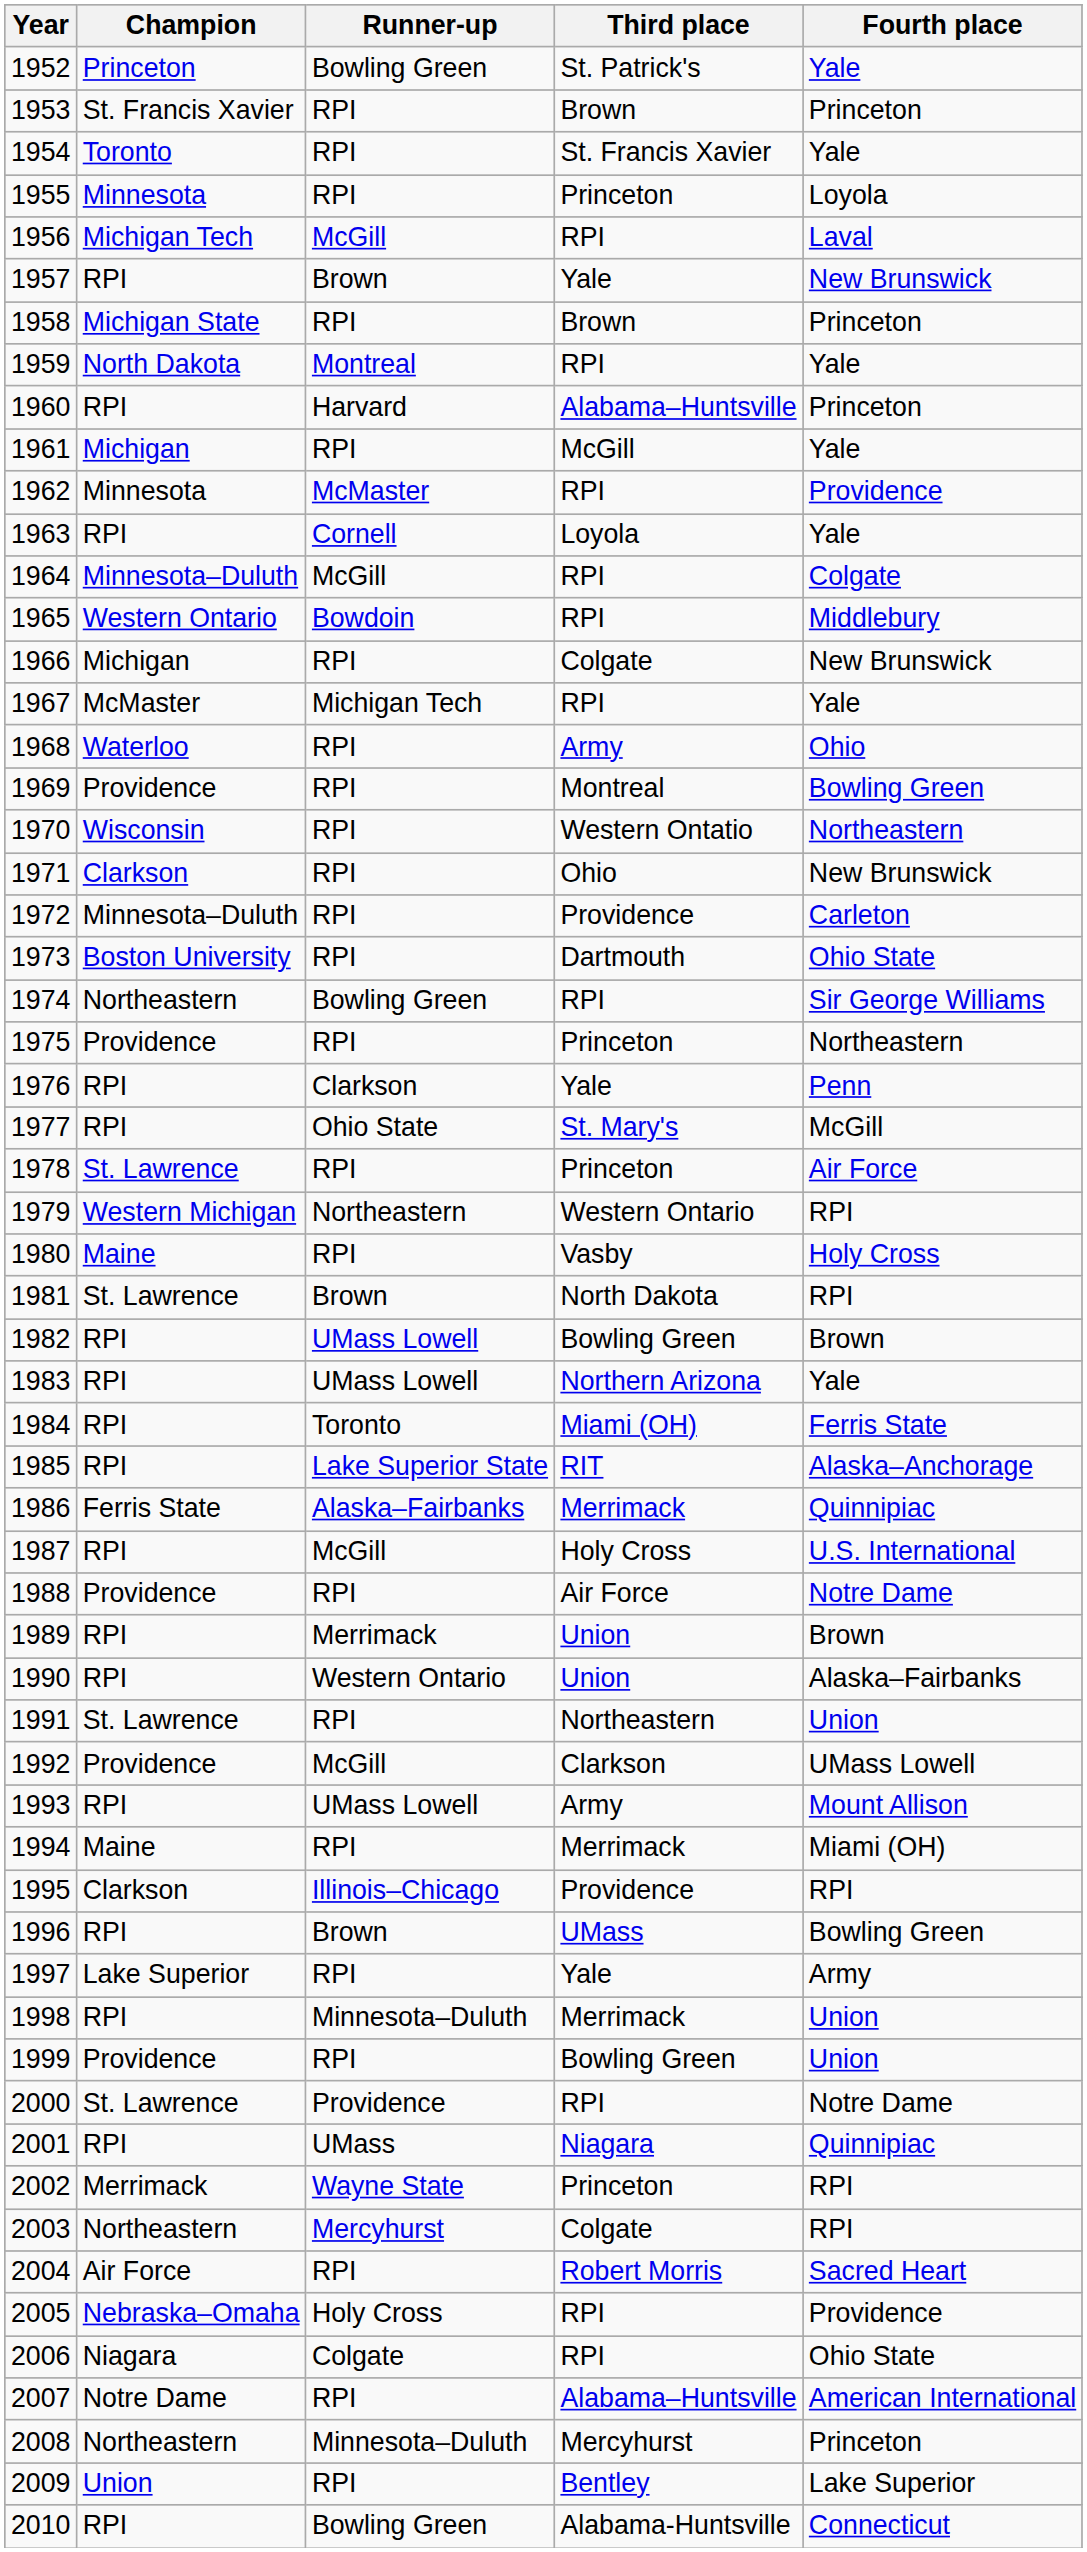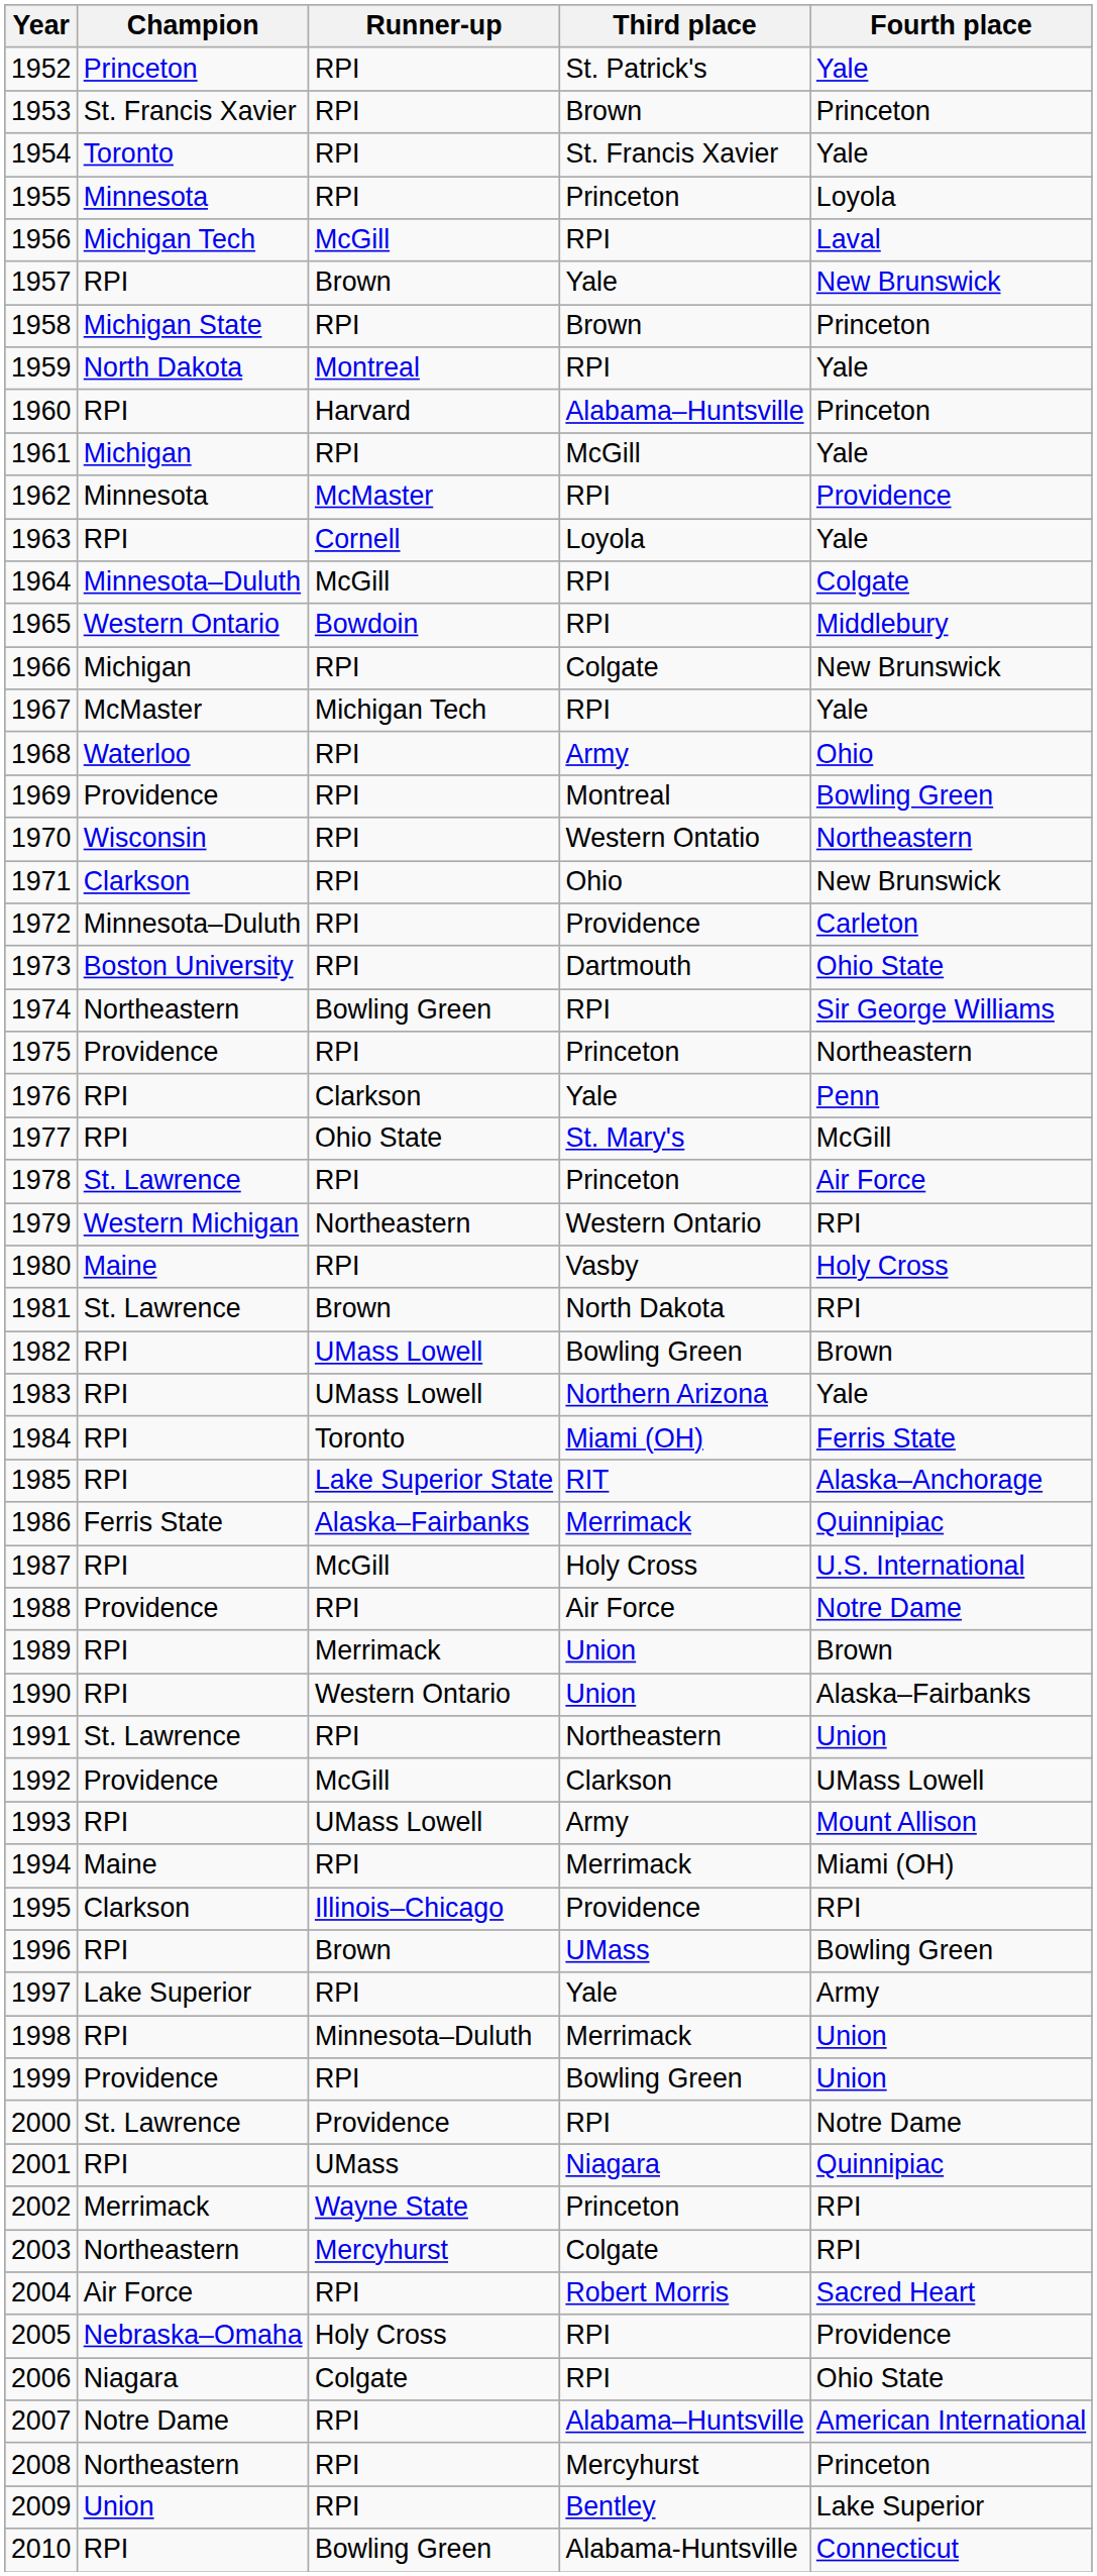 <table class=wikitable>
 <tr>
 <th>Year</th>
 <th>Champion</th>
 <th>Runner-up</th>
 <th>Third place</th>
 <th>Fourth place</th>
 </tr>
 <tr>
 <td>1952</td>
 <td><a href='#'>Princeton</a></td>
-<td>Bowling Green</td>
+<td>RPI</td>
 <td>St. Patrick's</td>
 <td><a href='#'>Yale</a></td>
 </tr>
 <tr>
 <td>1953</td>
 <td>St. Francis Xavier</td>
 <td>RPI</td>
 <td>Brown</td>
 <td>Princeton</td>
 </tr>
 <tr>
 <td>1954</td>
 <td><a href='#'>Toronto</a></td>
 <td>RPI</td>
 <td>St. Francis Xavier</td>
 <td>Yale</td>
 </tr>
 <tr>
 <td>1955</td>
 <td><a href='#'>Minnesota</a></td>
 <td>RPI</td>
 <td>Princeton</td>
 <td>Loyola</td>
 </tr>
 <tr>
 <td>1956</td>
 <td><a href='#'>Michigan Tech</a></td>
 <td><a href='#'>McGill</a></td>
 <td>RPI</td>
 <td><a href='#'>Laval</a></td>
 </tr>
 <tr>
 <td>1957</td>
 <td>RPI</td>
 <td>Brown</td>
 <td>Yale</td>
 <td><a href='#'>New Brunswick</a></td>
 </tr>
 <tr>
 <td>1958</td>
 <td><a href='#'>Michigan State</a></td>
 <td>RPI</td>
 <td>Brown</td>
 <td>Princeton</td>
 </tr>
 <tr>
 <td>1959</td>
 <td><a href='#'>North Dakota</a></td>
 <td><a href='#'>Montreal</a></td>
 <td>RPI</td>
 <td>Yale</td>
 </tr>
 <tr>
 <td>1960</td>
 <td>RPI</td>
 <td>Harvard</td>
 <td><a href='#'>Alabama–Huntsville</a></td>
 <td>Princeton</td>
 </tr>
 <tr>
 <td>1961</td>
 <td><a href='#'>Michigan</a></td>
 <td>RPI</td>
 <td>McGill</td>
 <td>Yale</td>
 </tr>
 <tr>
 <td>1962</td>
 <td>Minnesota</td>
 <td><a href='#'>McMaster</a></td>
 <td>RPI</td>
 <td><a href='#'>Providence</a></td>
 </tr>
 <tr>
 <td>1963</td>
 <td>RPI</td>
 <td><a href='#'>Cornell</a></td>
 <td>Loyola</td>
 <td>Yale</td>
 </tr>
 <tr>
 <td>1964</td>
 <td><a href='#'>Minnesota–Duluth</a></td>
 <td>McGill</td>
 <td>RPI</td>
 <td><a href='#'>Colgate</a></td>
 </tr>
 <tr>
 <td>1965</td>
 <td><a href='#'>Western Ontario</a></td>
 <td><a href='#'>Bowdoin</a></td>
 <td>RPI</td>
 <td><a href='#'>Middlebury</a></td>
 </tr>
 <tr>
 <td>1966</td>
 <td>Michigan</td>
 <td>RPI</td>
 <td>Colgate</td>
 <td>New Brunswick</td>
 </tr>
 <tr>
 <td>1967</td>
 <td>McMaster</td>
 <td>Michigan Tech</td>
 <td>RPI</td>
 <td>Yale</td>
 </tr>
 <tr>
 <td>1968</td>
 <td><a href='#'>Waterloo</a></td>
 <td>RPI</td>
 <td><a href='#'>Army</a></td>
 <td><a href='#'>Ohio</a></td>
 </tr>
 <tr>
 <td>1969</td>
 <td>Providence</td>
 <td>RPI</td>
 <td>Montreal</td>
 <td><a href='#'>Bowling Green</a></td>
 </tr>
 <tr>
 <td>1970</td>
 <td><a href='#'>Wisconsin</a></td>
 <td>RPI</td>
 <td>Western Ontatio</td>
 <td><a href='#'>Northeastern</a></td>
 </tr>
 <tr>
 <td>1971</td>
 <td><a href='#'>Clarkson</a></td>
 <td>RPI</td>
 <td>Ohio</td>
 <td>New Brunswick</td>
 </tr>
 <tr>
 <td>1972</td>
 <td>Minnesota–Duluth</td>
 <td>RPI</td>
 <td>Providence</td>
 <td><a href='#'>Carleton</a></td>
 </tr>
 <tr>
 <td>1973</td>
 <td><a href='#'>Boston University</a></td>
 <td>RPI</td>
 <td>Dartmouth</td>
 <td><a href='#'>Ohio State</a></td>
 </tr>
 <tr>
 <td>1974</td>
 <td>Northeastern</td>
 <td>Bowling Green</td>
 <td>RPI</td>
 <td><a href='#'>Sir George Williams</a></td>
 </tr>
 <tr>
 <td>1975</td>
 <td>Providence</td>
 <td>RPI</td>
 <td>Princeton</td>
 <td>Northeastern</td>
 </tr>
 <tr>
 <td>1976</td>
 <td>RPI</td>
 <td>Clarkson</td>
 <td>Yale</td>
 <td><a href='#'>Penn</a></td>
 </tr>
 <tr>
 <td>1977</td>
 <td>RPI</td>
 <td>Ohio State</td>
 <td><a href='#'>St. Mary's</a></td>
 <td>McGill</td>
 </tr>
 <tr>
 <td>1978</td>
 <td><a href='#'>St. Lawrence</a></td>
 <td>RPI</td>
 <td>Princeton</td>
 <td><a href='#'>Air Force</a></td>
 </tr>
 <tr>
 <td>1979</td>
 <td><a href='#'>Western Michigan</a></td>
 <td>Northeastern</td>
 <td>Western Ontario</td>
 <td>RPI</td>
 </tr>
 <tr>
 <td>1980</td>
 <td><a href='#'>Maine</a></td>
 <td>RPI</td>
 <td>Vasby</td>
 <td><a href='#'>Holy Cross</a></td>
 </tr>
 <tr>
 <td>1981</td>
 <td>St. Lawrence</td>
 <td>Brown</td>
 <td>North Dakota</td>
 <td>RPI</td>
 </tr>
 <tr>
 <td>1982</td>
 <td>RPI</td>
 <td><a href='#'>UMass Lowell</a></td>
 <td>Bowling Green</td>
 <td>Brown</td>
 </tr>
 <tr>
 <td>1983</td>
 <td>RPI</td>
 <td>UMass Lowell</td>
 <td><a href='#'>Northern Arizona</a></td>
 <td>Yale</td>
 </tr>
 <tr>
 <td>1984</td>
 <td>RPI</td>
 <td>Toronto</td>
 <td><a href='#'>Miami (OH)</a></td>
 <td><a href='#'>Ferris State</a></td>
 </tr>
 <tr>
 <td>1985</td>
 <td>RPI</td>
 <td><a href='#'>Lake Superior State</a></td>
 <td><a href='#'>RIT</a></td>
 <td><a href='#'>Alaska–Anchorage</a></td>
 </tr>
 <tr>
 <td>1986</td>
 <td>Ferris State</td>
 <td><a href='#'>Alaska–Fairbanks</a></td>
 <td><a href='#'>Merrimack</a></td>
 <td><a href='#'>Quinnipiac</a></td>
 </tr>
 <tr>
 <td>1987</td>
 <td>RPI</td>
 <td>McGill</td>
 <td>Holy Cross</td>
 <td><a href='#'>U.S. International</a></td>
 </tr>
 <tr>
 <td>1988</td>
 <td>Providence</td>
 <td>RPI</td>
 <td>Air Force</td>
 <td><a href='#'>Notre Dame</a></td>
 </tr>
 <tr>
 <td>1989</td>
 <td>RPI</td>
 <td>Merrimack</td>
 <td><a href='#'>Union</a></td>
 <td>Brown</td>
 </tr>
 <tr>
 <td>1990</td>
 <td>RPI</td>
 <td>Western Ontario</td>
 <td><a href='#'>Union</a></td>
 <td>Alaska–Fairbanks</td>
 </tr>
 <tr>
 <td>1991</td>
 <td>St. Lawrence</td>
 <td>RPI</td>
 <td>Northeastern</td>
 <td><a href='#'>Union</a></td>
 </tr>
 <tr>
 <td>1992</td>
 <td>Providence</td>
 <td>McGill</td>
 <td>Clarkson</td>
 <td>UMass Lowell</td>
 </tr>
 <tr>
 <td>1993</td>
 <td>RPI</td>
 <td>UMass Lowell</td>
 <td>Army</td>
 <td><a href='#'>Mount Allison</a></td>
 </tr>
 <tr>
 <td>1994</td>
 <td>Maine</td>
 <td>RPI</td>
 <td>Merrimack</td>
 <td>Miami (OH)</td>
 </tr>
 <tr>
 <td>1995</td>
 <td>Clarkson</td>
 <td><a href='#'>Illinois–Chicago</a></td>
 <td>Providence</td>
 <td>RPI</td>
 </tr>
 <tr>
 <td>1996</td>
 <td>RPI</td>
 <td>Brown</td>
 <td><a href='#'>UMass</a></td>
 <td>Bowling Green</td>
 </tr>
 <tr>
 <td>1997</td>
 <td>Lake Superior</td>
 <td>RPI</td>
 <td>Yale</td>
 <td>Army</td>
 </tr>
 <tr>
 <td>1998</td>
 <td>RPI</td>
 <td>Minnesota–Duluth</td>
 <td>Merrimack</td>
 <td><a href='#'>Union</a></td>
 </tr>
 <tr>
 <td>1999</td>
 <td>Providence</td>
 <td>RPI</td>
 <td>Bowling Green</td>
 <td><a href='#'>Union</a></td>
 </tr>
 <tr>
 <td>2000</td>
 <td>St. Lawrence</td>
 <td>Providence</td>
 <td>RPI</td>
 <td>Notre Dame</td>
 </tr>
 <tr>
 <td>2001</td>
 <td>RPI</td>
 <td>UMass</td>
 <td><a href='#'>Niagara</a></td>
 <td><a href='#'>Quinnipiac</a></td>
 </tr>
 <tr>
 <td>2002</td>
 <td>Merrimack</td>
 <td><a href='#'>Wayne State</a></td>
 <td>Princeton</td>
 <td>RPI</td>
 </tr>
 <tr>
 <td>2003</td>
 <td>Northeastern</td>
 <td><a href='#'>Mercyhurst</a></td>
 <td>Colgate</td>
 <td>RPI</td>
 </tr>
 <tr>
 <td>2004</td>
 <td>Air Force</td>
 <td>RPI</td>
 <td><a href='#'>Robert Morris</a></td>
 <td><a href='#'>Sacred Heart</a></td>
 </tr>
 <tr>
 <td>2005</td>
 <td><a href='#'>Nebraska–Omaha</a></td>
 <td>Holy Cross</td>
 <td>RPI</td>
 <td>Providence</td>
 </tr>
 <tr>
 <td>2006</td>
 <td>Niagara</td>
 <td>Colgate</td>
 <td>RPI</td>
 <td>Ohio State</td>
 </tr>
 <tr>
 <td>2007</td>
 <td>Notre Dame</td>
 <td>RPI</td>
 <td><a href='#'>Alabama–Huntsville</a></td>
 <td><a href='#'>American International</a></td>
 </tr>
 <tr>
 <td>2008</td>
 <td>Northeastern</td>
-<td>Minnesota–Duluth</td>
+<td>RPI</td>
 <td>Mercyhurst</td>
 <td>Princeton</td>
 </tr>
 <tr>
 <td>2009</td>
 <td><a href='#'>Union</a></td>
 <td>RPI</td>
 <td><a href='#'>Bentley</a></td>
 <td>Lake Superior</td>
 </tr>
 <tr>
 <td>2010</td>
 <td>RPI</td>
 <td>Bowling Green</td>
 <td>Alabama-Huntsville</td>
 <td><a href='#'>Connecticut</a></td>
 </tr>
 </table>
